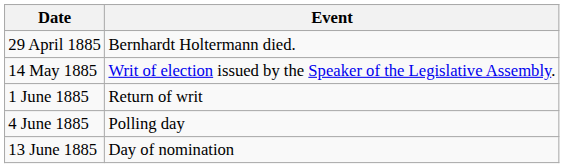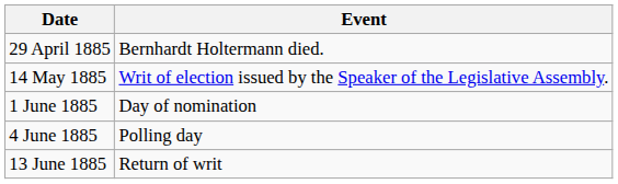 <table class="wikitable">
 <tr>
 <th>Date</th>
 <th>Event</th>
 </tr>
 <tr>
 <td>29 April 1885</td>
 <td>Bernhardt Holtermann died.</td>
 </tr>
 <tr>
 <td>14 May 1885</td>
 <td><a href='#'>Writ of election</a> issued by the <a href='#'>Speaker of the Legislative Assembly</a>.</td>
 </tr>
 <tr>
 <td>1 June 1885</td>
-<td>Return of writ</td>
+<td>Day of nomination</td>
 </tr>
 <tr>
 <td>4 June 1885</td>
 <td>Polling day</td>
 </tr>
 <tr>
 <td>13 June 1885</td>
-<td>Day of nomination</td>
+<td>Return of writ</td>
 </tr>
 </table>
